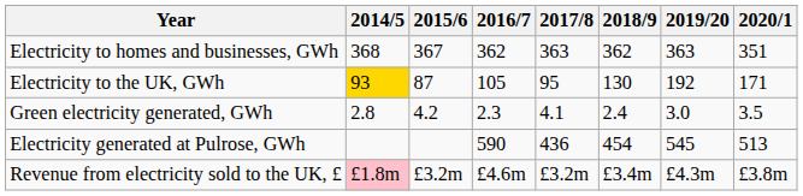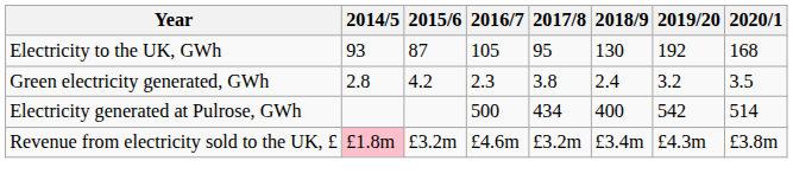 <table class="wikitable">
 <tr>
 <th>Year</th>
 <th>2014/5</th>
 <th>2015/6</th>
 <th>2016/7</th>
 <th>2017/8</th>
 <th>2018/9</th>
 <th>2019/20</th>
 <th>2020/1</th>
 </tr>
 <tr>
-<td>Electricity to  homes and businesses, GWh</td>
-<td>368</td>
-<td>367</td>
-<td>362</td>
-<td>363</td>
-<td>362</td>
-<td>363</td>
-<td>351</td>
-</tr>
-<tr>
 <td>Electricity to the UK,  GWh</td>
-<td style="background: gold;">93</td>
+<td>93</td>
 <td>87</td>
 <td>105</td>
 <td>95</td>
 <td>130</td>
 <td>192</td>
-<td>171</td>
+<td>168</td>
 </tr>
 <tr>
 <td>Green electricity  generated, GWh</td>
 <td>2.8</td>
 <td>4.2</td>
 <td>2.3</td>
-<td>4.1</td>
+<td>3.8</td>
 <td>2.4</td>
-<td>3.0</td>
+<td>3.2</td>
 <td>3.5</td>
 </tr>
 <tr>
 <td>Electricity  generated at Pulrose, GWh</td>
 <td></td>
 <td></td>
-<td>590</td>
-<td>436</td>
-<td>454</td>
-<td>545</td>
-<td>513</td>
+<td>500</td>
+<td>434</td>
+<td>400</td>
+<td>542</td>
+<td>514</td>
 </tr>
 <tr>
 <td>Revenue from electricity  sold to the UK, £</td>
 <td style="background: pink;">£1.8m</td>
 <td>£3.2m</td>
 <td>£4.6m</td>
 <td>£3.2m</td>
 <td>£3.4m</td>
 <td>£4.3m</td>
 <td>£3.8m</td>
 </tr>
 </table>
